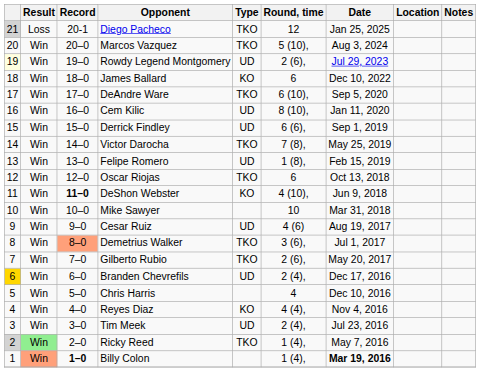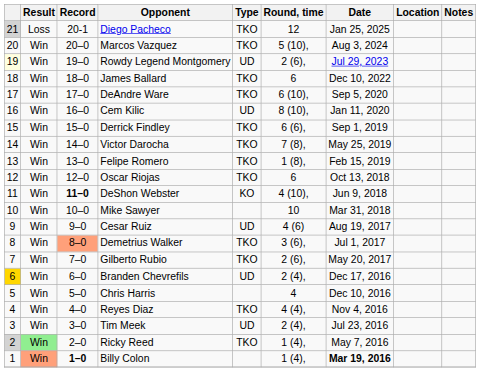 <table class="wikitable" style="text-align:center">
 <tr>
 <th></th>
 <th>Result</th>
 <th>Record</th>
 <th>Opponent</th>
 <th>Type</th>
 <th>Round, time</th>
 <th>Date</th>
 <th>Location</th>
 <th>Notes</th>
 </tr>
 <tr>
 <td style="background: lightgrey;">21</td>
 <td>Loss</td>
 <td>20-1</td>
 <td align="left"><a href='#'>Diego Pacheco</a></td>
 <td>TKO</td>
 <td>12</td>
 <td>Jan 25, 2025</td>
 <td align="left"></td>
 <td align="left"></td>
 </tr>
 <tr>
 <td>20</td>
 <td>Win</td>
 <td>20–0</td>
 <td align=left>Marcos Vazquez</td>
 <td>TKO</td>
 <td>5 (10), </td>
 <td>Aug 3, 2024</td>
 <td style="text-align:left;"></td>
 <td></td>
 </tr>
 <tr>
 <td style="background: lightyellow;">19</td>
 <td>Win</td>
 <td>19–0</td>
 <td align="left">Rowdy Legend Montgomery</td>
 <td>UD</td>
 <td>2 (6), </td>
 <td><a href='#'>Jul 29, 2023</a></td>
 <td align="left"></td>
 <td></td>
 </tr>
 <tr>
 <td>18</td>
 <td>Win</td>
 <td>18–0</td>
 <td align="left">James Ballard</td>
-<td>KO</td>
+<td>TKO</td>
 <td>6</td>
 <td>Dec 10, 2022</td>
 <td align="left"></td>
 <td></td>
 </tr>
 <tr>
 <td>17</td>
 <td>Win</td>
 <td>17–0</td>
 <td align="left">DeAndre Ware</td>
 <td>TKO</td>
 <td>6 (10), </td>
 <td>Sep 5, 2020</td>
 <td align="left"></td>
 <td></td>
 </tr>
 <tr>
 <td>16</td>
 <td>Win</td>
 <td>16–0</td>
 <td align=left>Cem Kilic</td>
 <td>UD</td>
 <td>8 (10), </td>
 <td>Jan 11, 2020</td>
 <td align=left></td>
 <td align=left></td>
 </tr>
 <tr>
 <td>15</td>
 <td>Win</td>
 <td>15–0</td>
 <td align=left>Derrick Findley</td>
-<td>UD</td>
+<td>TKO</td>
 <td>6 (6), </td>
 <td>Sep 1, 2019</td>
 <td align=left></td>
 <td></td>
 </tr>
 <tr>
 <td>14</td>
 <td>Win</td>
 <td>14–0</td>
 <td align=left>Victor Darocha</td>
 <td>TKO</td>
 <td>7 (8), </td>
 <td>May 25, 2019</td>
 <td align=left></td>
 <td></td>
 </tr>
 <tr>
 <td>13</td>
 <td>Win</td>
 <td>13–0</td>
 <td align=left>Felipe Romero</td>
-<td>UD</td>
+<td>TKO</td>
 <td>1 (8), </td>
 <td>Feb 15, 2019</td>
 <td align=left></td>
 <td></td>
 </tr>
 <tr>
 <td>12</td>
 <td>Win</td>
 <td>12–0</td>
 <td align=left>Oscar Riojas</td>
 <td>TKO</td>
 <td>6</td>
 <td>Oct 13, 2018</td>
 <td align=left></td>
 <td></td>
 </tr>
 <tr>
 <td>11</td>
 <td>Win</td>
 <td><strong>11–0</strong></td>
 <td align=left>DeShon Webster</td>
 <td>KO</td>
 <td>4 (10), </td>
 <td>Jun 9, 2018</td>
 <td align=left></td>
 <td></td>
 </tr>
 <tr>
 <td>10</td>
 <td>Win</td>
 <td>10–0</td>
 <td align=left>Mike Sawyer</td>
 <td></td>
 <td>10</td>
 <td>Mar 31, 2018</td>
 <td align=left></td>
 <td></td>
 </tr>
 <tr>
 <td>9</td>
 <td>Win</td>
 <td>9–0</td>
 <td align=left>Cesar Ruiz</td>
 <td>UD</td>
 <td>4 (6)</td>
 <td>Aug 19, 2017</td>
 <td align=left></td>
 <td></td>
 </tr>
 <tr>
 <td>8</td>
 <td>Win</td>
 <td style="background: lightsalmon;">8–0</td>
 <td align=left>Demetrius Walker</td>
 <td>TKO</td>
 <td>3 (6), </td>
 <td>Jul 1, 2017</td>
 <td align=left></td>
 <td></td>
 </tr>
 <tr>
 <td>7</td>
 <td>Win</td>
 <td>7–0</td>
 <td align=left>Gilberto Rubio</td>
 <td>TKO</td>
 <td>2 (6), </td>
 <td>May 20, 2017</td>
 <td align=left></td>
 <td></td>
 </tr>
 <tr>
 <td style="background: gold;">6</td>
 <td>Win</td>
 <td>6–0</td>
 <td align=left>Branden Chevrefils</td>
 <td>UD</td>
 <td>2 (4), </td>
 <td>Dec 17, 2016</td>
 <td align=left></td>
 <td></td>
 </tr>
 <tr>
 <td>5</td>
 <td>Win</td>
 <td>5–0</td>
 <td align=left>Chris Harris</td>
 <td></td>
 <td>4</td>
 <td>Dec 10, 2016</td>
 <td align=left></td>
 <td></td>
 </tr>
 <tr>
 <td>4</td>
 <td>Win</td>
 <td>4–0</td>
 <td align=left>Reyes Diaz</td>
-<td>KO</td>
+<td>TKO</td>
 <td>4 (4), </td>
 <td>Nov 4, 2016</td>
 <td align=left></td>
 <td></td>
 </tr>
 <tr>
 <td>3</td>
 <td>Win</td>
 <td>3–0</td>
 <td align=left>Tim Meek</td>
 <td>UD</td>
 <td>2 (4), </td>
 <td>Jul 23, 2016</td>
 <td align=left></td>
 <td></td>
 </tr>
 <tr>
 <td style="background: lightgrey;">2</td>
 <td style="background: lightgreen;">Win</td>
 <td>2–0</td>
 <td align=left>Ricky Reed</td>
 <td>TKO</td>
 <td>1 (4), </td>
 <td>May 7, 2016</td>
 <td align=left></td>
 <td></td>
 </tr>
 <tr>
 <td>1</td>
 <td style="background: lightsalmon;">Win</td>
 <td><strong>1–0</strong></td>
 <td align=left>Billy Colon</td>
 <td></td>
 <td>1 (4), </td>
 <td><strong>Mar 19, 2016</strong></td>
 <td align=left></td>
 <td></td>
 </tr>
 <tr>
 </tr>
 </table>
